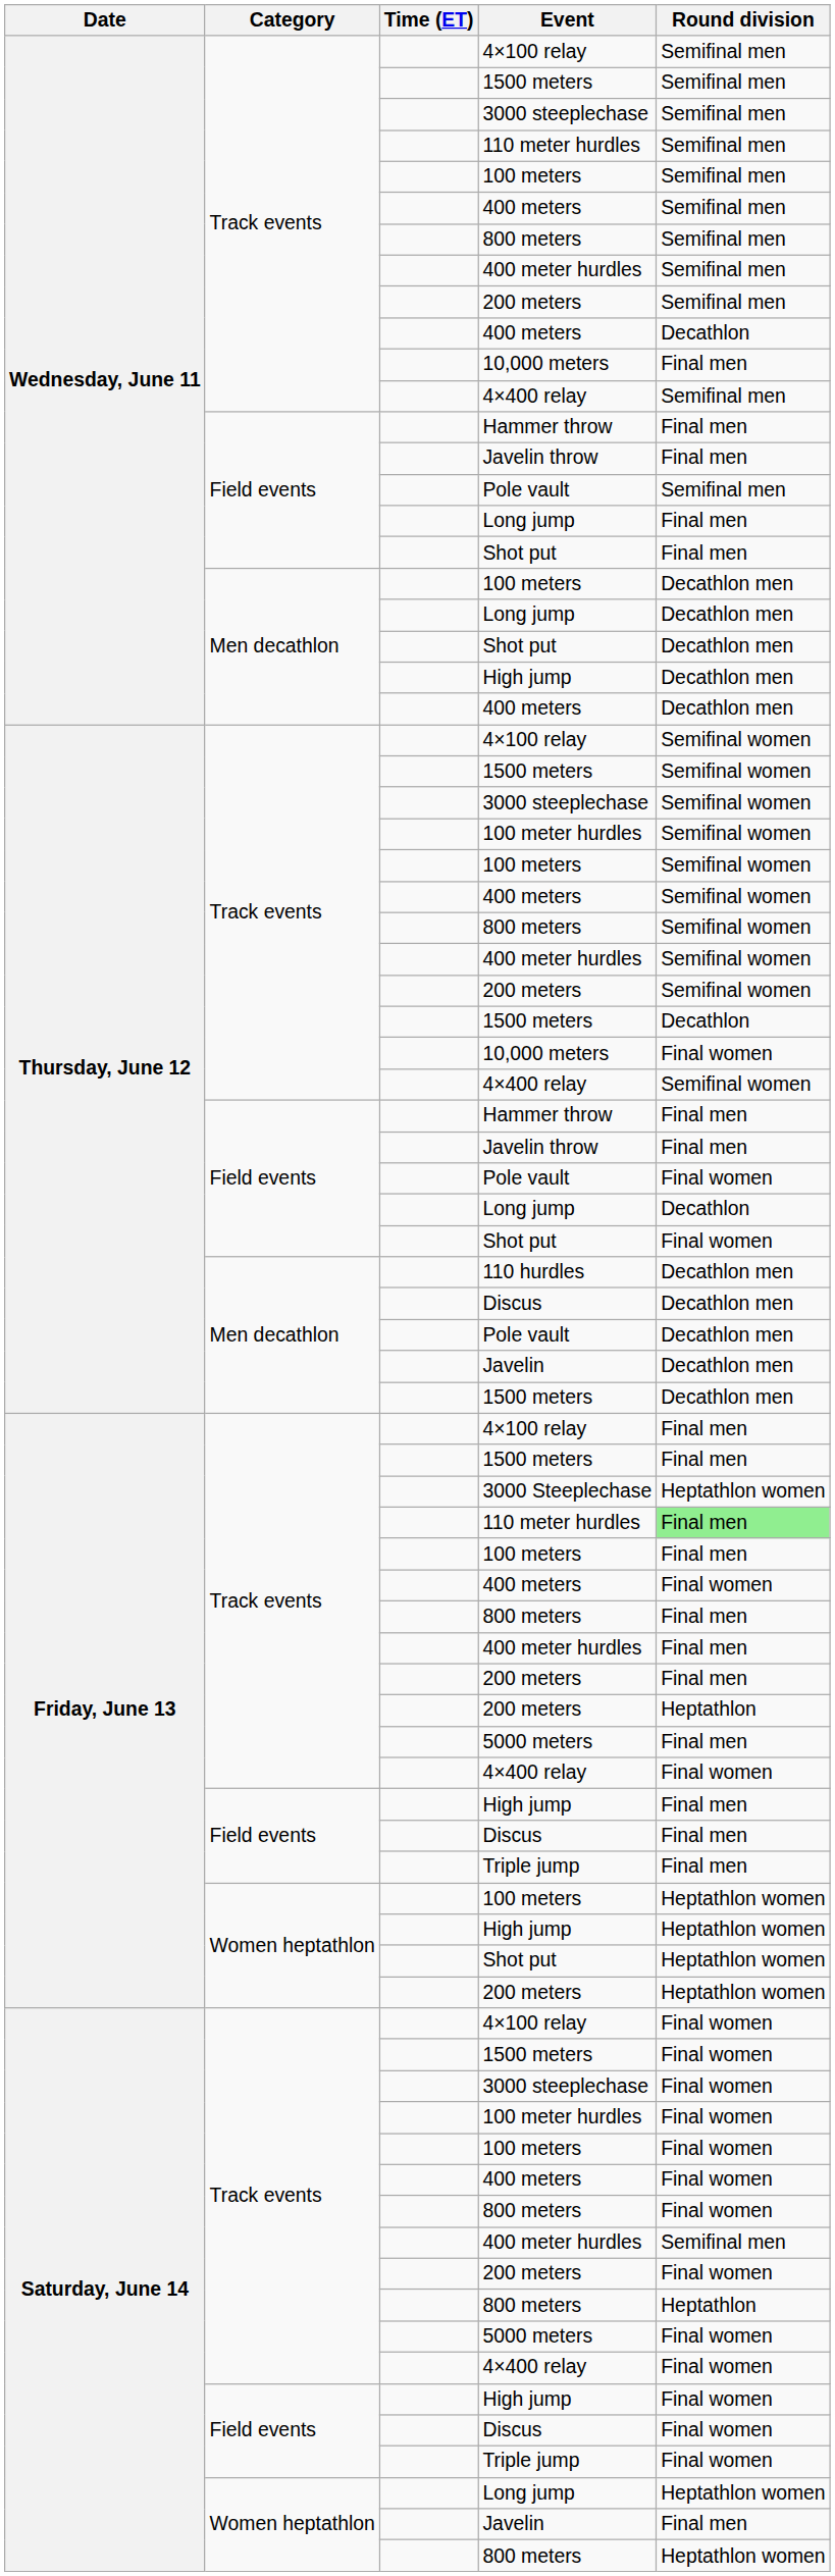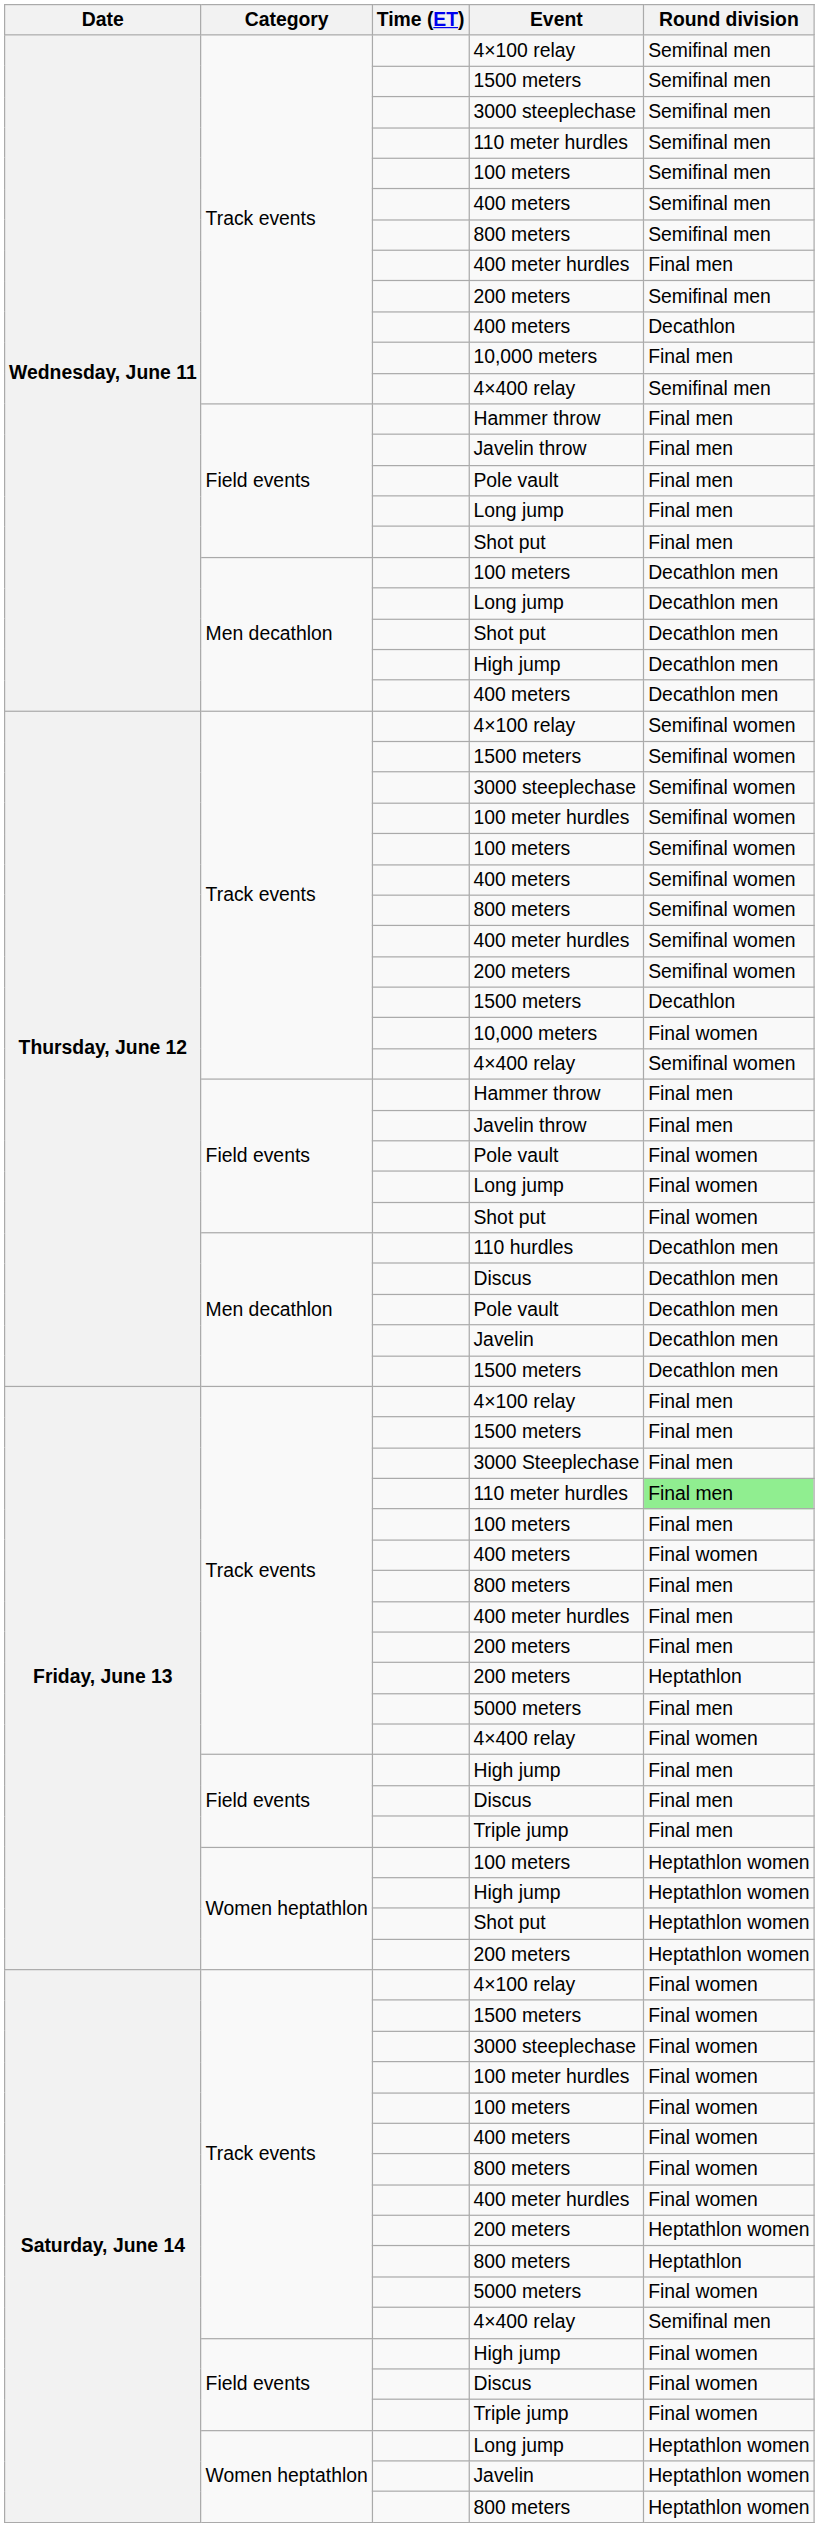 <table class="wikitable plainrowheaders sortable">
 <tr>
 <th scope="col">Date</th>
 <th scope="col">Category</th>
 <th scope="col">Time (<a href='#'>ET</a>)</th>
 <th scope="col">Event</th>
 <th scope="col">Round division</th>
 </tr>
 <tr>
 <th scope="row" rowspan="22">Wednesday, June 11</th>
 <td rowspan="12">Track events</td>
 <td></td>
 <td>4×100 relay</td>
 <td>Semifinal men</td>
 </tr>
 <tr>
 <td></td>
 <td>1500 meters</td>
 <td>Semifinal men</td>
 </tr>
 <tr>
 <td></td>
 <td>3000 steeplechase</td>
 <td>Semifinal men</td>
 </tr>
 <tr>
 <td></td>
 <td>110 meter hurdles</td>
 <td>Semifinal men</td>
 </tr>
 <tr>
 <td></td>
 <td>100 meters</td>
 <td>Semifinal men</td>
 </tr>
 <tr>
 <td></td>
 <td>400 meters</td>
 <td>Semifinal men</td>
 </tr>
 <tr>
 <td></td>
 <td>800 meters</td>
 <td>Semifinal men</td>
 </tr>
 <tr>
 <td></td>
 <td>400 meter hurdles</td>
-<td>Semifinal men</td>
+<td>Final men</td>
 </tr>
 <tr>
 <td></td>
 <td>200 meters</td>
 <td>Semifinal men</td>
 </tr>
 <tr>
 <td></td>
 <td>400 meters</td>
 <td>Decathlon</td>
 </tr>
 <tr>
 <td></td>
 <td>10,000 meters</td>
 <td>Final men</td>
 </tr>
 <tr>
 <td></td>
 <td>4×400 relay</td>
 <td>Semifinal men</td>
 </tr>
 <tr>
 <td rowspan="5">Field events</td>
 <td></td>
 <td>Hammer throw</td>
 <td>Final men</td>
 </tr>
 <tr>
 <td></td>
 <td>Javelin throw</td>
 <td>Final men</td>
 </tr>
 <tr>
 <td></td>
 <td>Pole vault</td>
-<td>Semifinal men</td>
+<td>Final men</td>
 </tr>
 <tr>
 <td></td>
 <td>Long jump</td>
 <td>Final men</td>
 </tr>
 <tr>
 <td></td>
 <td>Shot put</td>
 <td>Final men</td>
 </tr>
 <tr>
 <td rowspan="5">Men decathlon</td>
 <td></td>
 <td>100 meters</td>
 <td>Decathlon men</td>
 </tr>
 <tr>
 <td></td>
 <td>Long jump</td>
 <td>Decathlon men</td>
 </tr>
 <tr>
 <td></td>
 <td>Shot put</td>
 <td>Decathlon men</td>
 </tr>
 <tr>
 <td></td>
 <td>High jump</td>
 <td>Decathlon men</td>
 </tr>
 <tr>
 <td></td>
 <td>400 meters</td>
 <td>Decathlon men</td>
 </tr>
 <tr>
 <th scope="row" rowspan="22">Thursday, June 12</th>
 <td rowspan="12">Track events</td>
 <td></td>
 <td>4×100 relay</td>
 <td>Semifinal women</td>
 </tr>
 <tr>
 <td></td>
 <td>1500 meters</td>
 <td>Semifinal women</td>
 </tr>
 <tr>
 <td></td>
 <td>3000 steeplechase</td>
 <td>Semifinal women</td>
 </tr>
 <tr>
 <td></td>
 <td>100 meter hurdles</td>
 <td>Semifinal women</td>
 </tr>
 <tr>
 <td></td>
 <td>100 meters</td>
 <td>Semifinal women</td>
 </tr>
 <tr>
 <td></td>
 <td>400 meters</td>
 <td>Semifinal women</td>
 </tr>
 <tr>
 <td></td>
 <td>800 meters</td>
 <td>Semifinal women</td>
 </tr>
 <tr>
 <td></td>
 <td>400 meter hurdles</td>
 <td>Semifinal women</td>
 </tr>
 <tr>
 <td></td>
 <td>200 meters</td>
 <td>Semifinal women</td>
 </tr>
 <tr>
 <td></td>
 <td>1500 meters</td>
 <td>Decathlon</td>
 </tr>
 <tr>
 <td></td>
 <td>10,000 meters</td>
 <td>Final women</td>
 </tr>
 <tr>
 <td></td>
 <td>4×400 relay</td>
 <td>Semifinal women</td>
 </tr>
 <tr>
 <td rowspan="5">Field events</td>
 <td></td>
 <td>Hammer throw</td>
 <td>Final men</td>
 </tr>
 <tr>
 <td></td>
 <td>Javelin throw</td>
 <td>Final men</td>
 </tr>
 <tr>
 <td></td>
 <td>Pole vault</td>
 <td>Final women</td>
 </tr>
 <tr>
 <td></td>
 <td>Long jump</td>
-<td>Decathlon</td>
+<td>Final women</td>
 </tr>
 <tr>
 <td></td>
 <td>Shot put</td>
 <td>Final women</td>
 </tr>
 <tr>
 <td rowspan="5">Men decathlon</td>
 <td></td>
 <td>110 hurdles</td>
 <td>Decathlon men</td>
 </tr>
 <tr>
 <td></td>
 <td>Discus</td>
 <td>Decathlon men</td>
 </tr>
 <tr>
 <td></td>
 <td>Pole vault</td>
 <td>Decathlon men</td>
 </tr>
 <tr>
 <td></td>
 <td>Javelin</td>
 <td>Decathlon men</td>
 </tr>
 <tr>
 <td></td>
 <td>1500 meters</td>
 <td>Decathlon men</td>
 </tr>
 <tr>
 <th scope="row" rowspan="19">Friday, June 13</th>
 <td rowspan="12">Track events</td>
 <td></td>
 <td>4×100 relay</td>
 <td>Final men</td>
 </tr>
 <tr>
 <td></td>
 <td>1500 meters</td>
 <td>Final men</td>
 </tr>
 <tr>
 <td></td>
 <td>3000 Steeplechase</td>
-<td>Heptathlon women</td>
+<td>Final men</td>
 </tr>
 <tr>
 <td></td>
 <td>110 meter hurdles</td>
 <td style="background: lightgreen;">Final men</td>
 </tr>
 <tr>
 <td></td>
 <td>100 meters</td>
 <td>Final men</td>
 </tr>
 <tr>
 <td></td>
 <td>400 meters</td>
 <td>Final women</td>
 </tr>
 <tr>
 <td></td>
 <td>800 meters</td>
 <td>Final men</td>
 </tr>
 <tr>
 <td></td>
 <td>400 meter hurdles</td>
 <td>Final men</td>
 </tr>
 <tr>
 <td></td>
 <td>200 meters</td>
 <td>Final men</td>
 </tr>
 <tr>
 <td></td>
 <td>200 meters</td>
 <td>Heptathlon</td>
 </tr>
 <tr>
 <td></td>
 <td>5000 meters</td>
 <td>Final men</td>
 </tr>
 <tr>
 <td></td>
 <td>4×400 relay</td>
 <td>Final women</td>
 </tr>
 <tr>
 <td rowspan="3">Field events</td>
 <td></td>
 <td>High jump</td>
 <td>Final men</td>
 </tr>
 <tr>
 <td></td>
 <td>Discus</td>
 <td>Final men</td>
 </tr>
 <tr>
 <td></td>
 <td>Triple jump</td>
 <td>Final men</td>
 </tr>
 <tr>
 <td rowspan="4">Women heptathlon</td>
 <td></td>
 <td>100 meters</td>
 <td>Heptathlon women</td>
 </tr>
 <tr>
 <td></td>
 <td>High jump</td>
 <td>Heptathlon women</td>
 </tr>
 <tr>
 <td></td>
 <td>Shot put</td>
 <td>Heptathlon women</td>
 </tr>
 <tr>
 <td></td>
 <td>200 meters</td>
 <td>Heptathlon women</td>
 </tr>
 <tr>
 <th scope="row" rowspan="18">Saturday, June 14</th>
 <td rowspan="12">Track events</td>
 <td></td>
 <td>4×100 relay</td>
 <td>Final women</td>
 </tr>
 <tr>
 <td></td>
 <td>1500 meters</td>
 <td>Final women</td>
 </tr>
 <tr>
 <td></td>
 <td>3000 steeplechase</td>
 <td>Final women</td>
 </tr>
 <tr>
 <td></td>
 <td>100 meter hurdles</td>
 <td>Final women</td>
 </tr>
 <tr>
 <td></td>
 <td>100 meters</td>
 <td>Final women</td>
 </tr>
 <tr>
 <td></td>
 <td>400 meters</td>
 <td>Final women</td>
 </tr>
 <tr>
 <td></td>
 <td>800 meters</td>
 <td>Final women</td>
 </tr>
 <tr>
 <td></td>
 <td>400 meter hurdles</td>
-<td>Semifinal men</td>
+<td>Final women</td>
 </tr>
 <tr>
 <td></td>
 <td>200 meters</td>
-<td>Final women</td>
+<td>Heptathlon women</td>
 </tr>
 <tr>
 <td></td>
 <td>800 meters</td>
 <td>Heptathlon</td>
 </tr>
 <tr>
 <td></td>
 <td>5000 meters</td>
 <td>Final women</td>
 </tr>
 <tr>
 <td></td>
 <td>4×400 relay</td>
-<td>Final women</td>
+<td>Semifinal men</td>
 </tr>
 <tr>
 <td rowspan="3">Field events</td>
 <td></td>
 <td>High jump</td>
 <td>Final women</td>
 </tr>
 <tr>
 <td></td>
 <td>Discus</td>
 <td>Final women</td>
 </tr>
 <tr>
 <td></td>
 <td>Triple jump</td>
 <td>Final women</td>
 </tr>
 <tr>
 <td rowspan="3">Women heptathlon</td>
 <td></td>
 <td>Long jump</td>
 <td>Heptathlon women</td>
 </tr>
 <tr>
 <td></td>
 <td>Javelin</td>
-<td>Final men</td>
+<td>Heptathlon women</td>
 </tr>
 <tr>
 <td></td>
 <td>800 meters</td>
 <td>Heptathlon women</td>
 </tr>
 </table>
